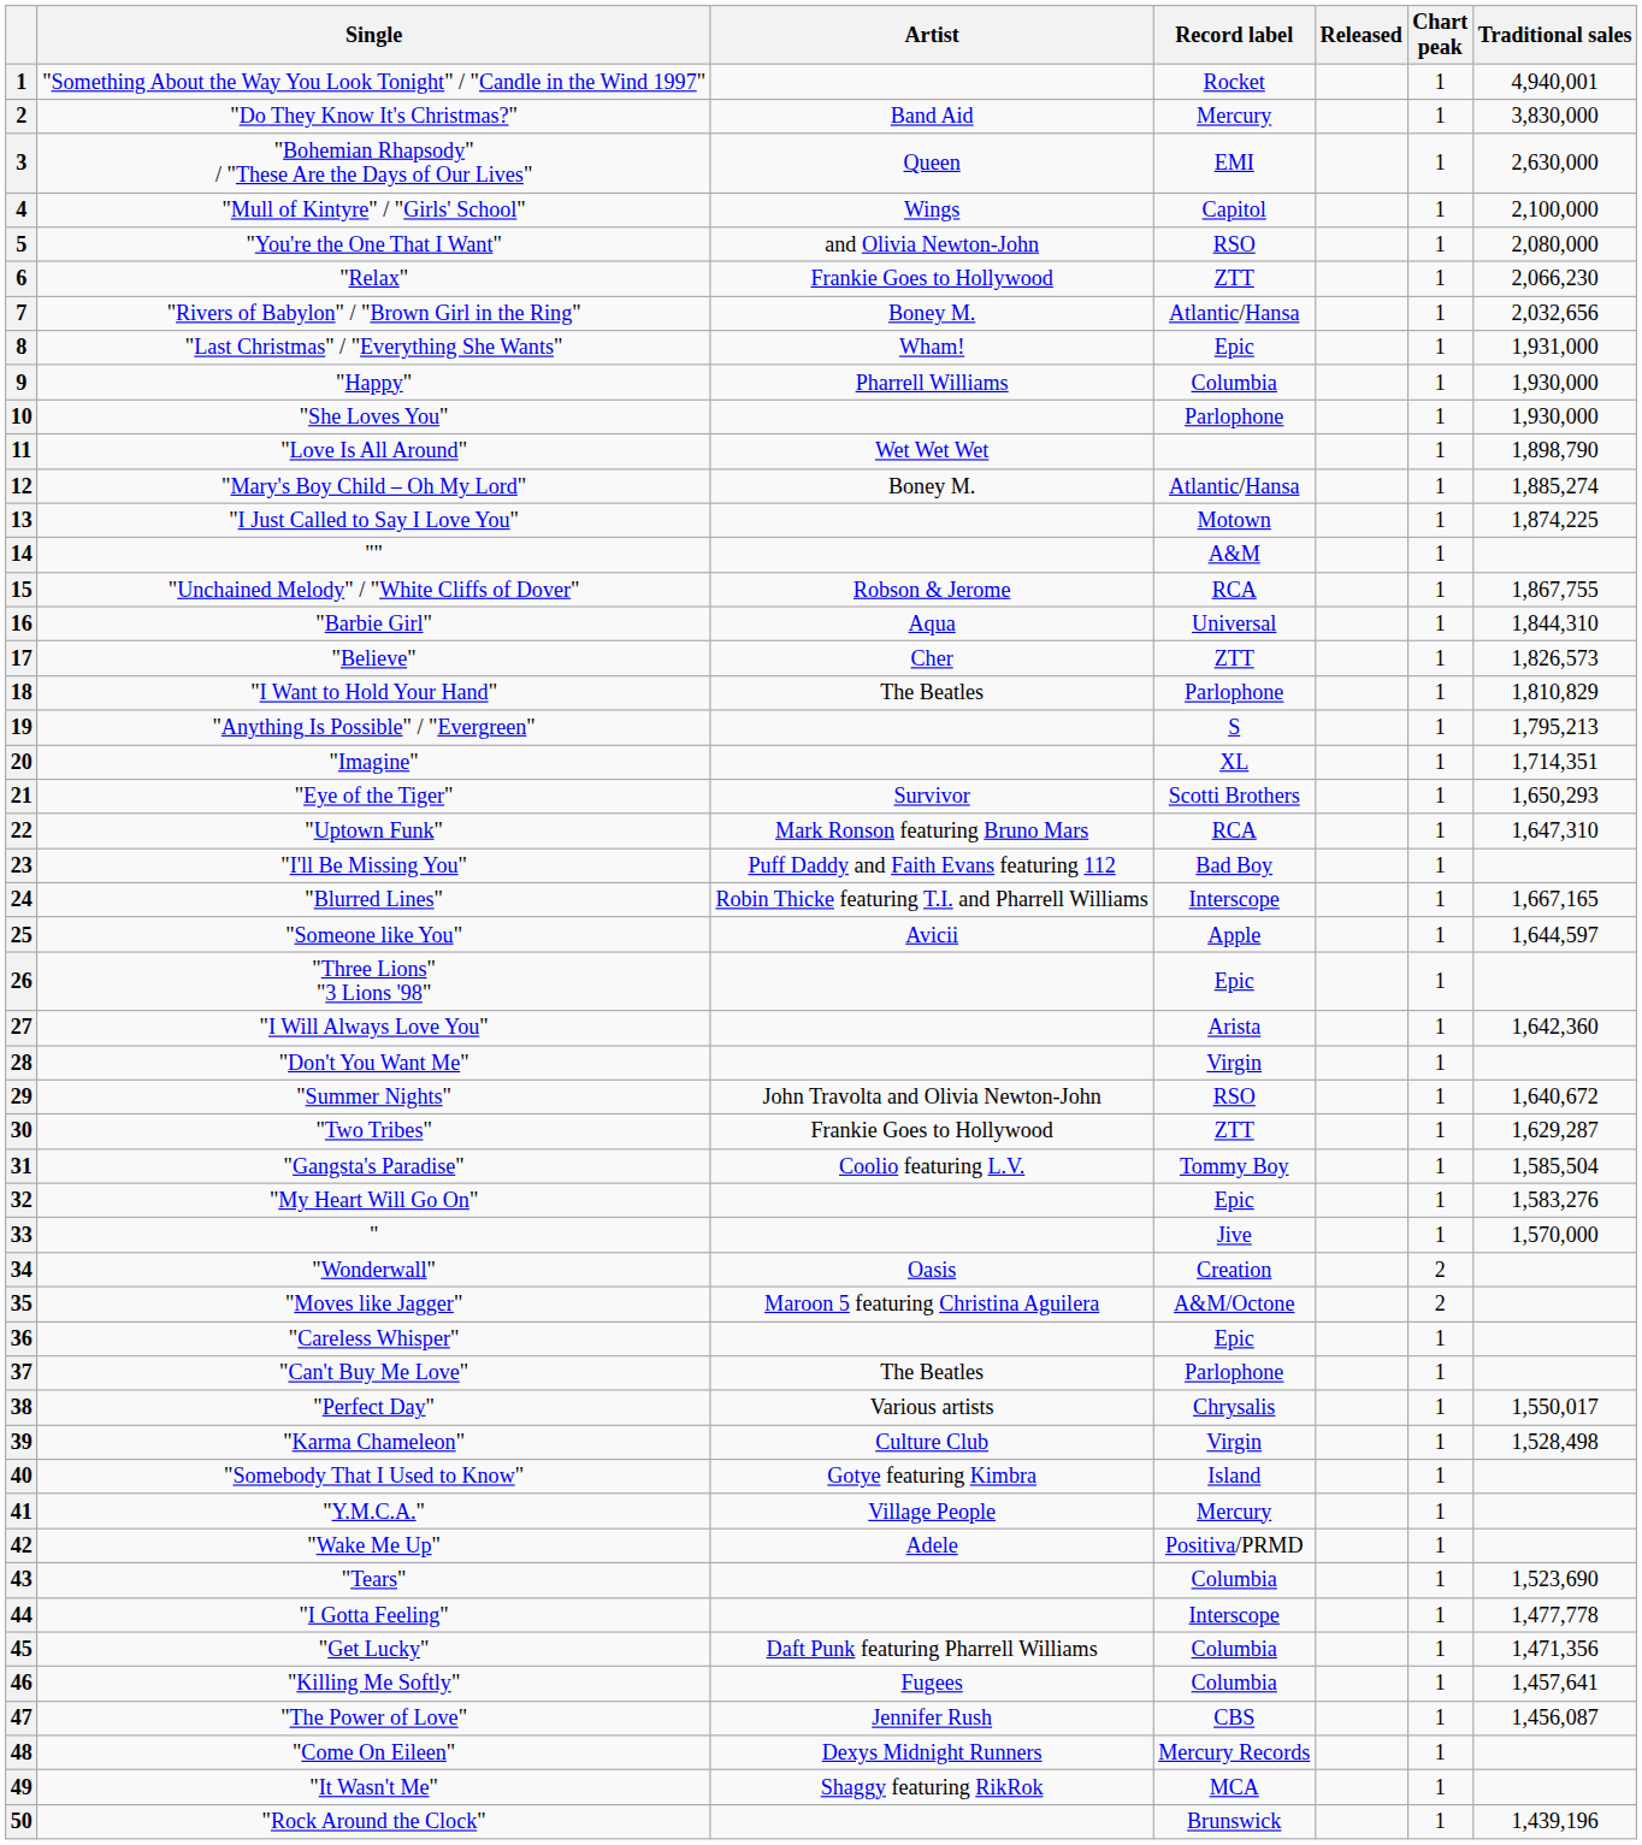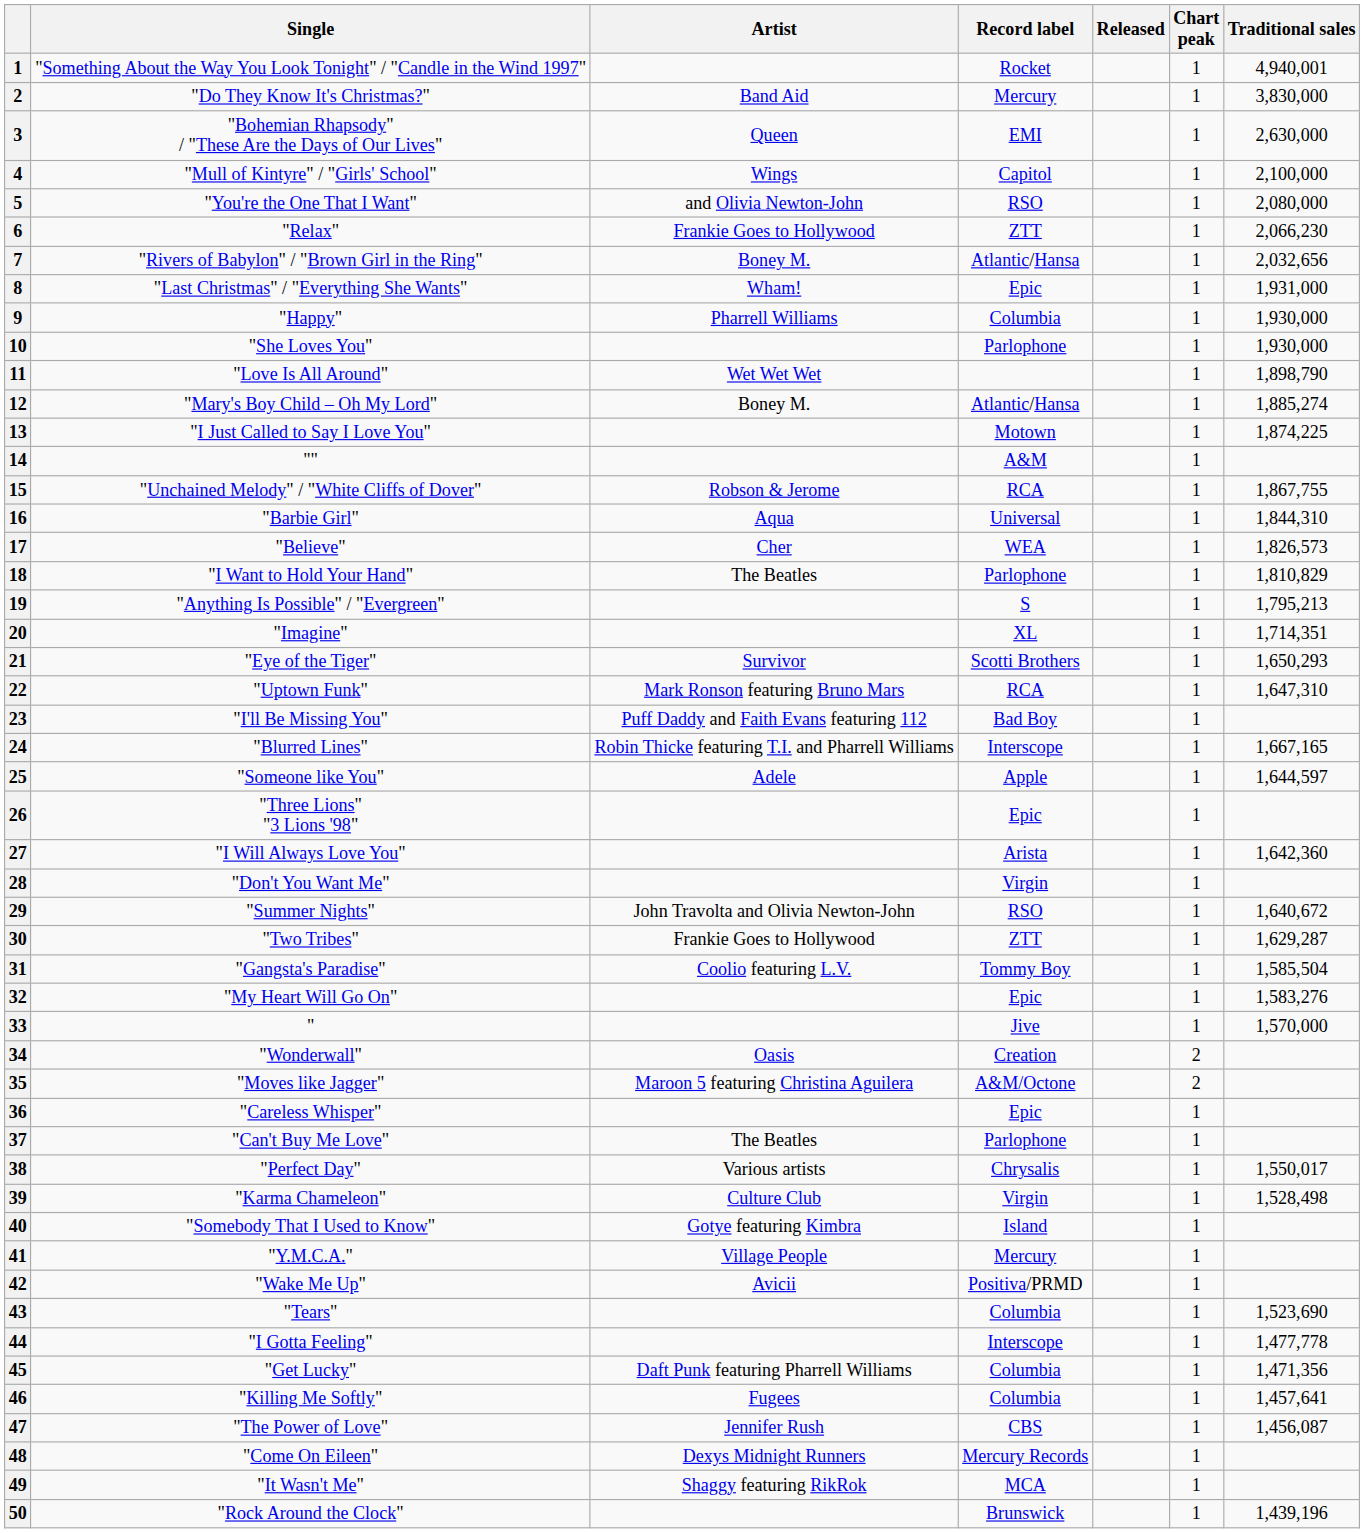 <table class="wikitable plainrowheaders sortable" style="text-align:center">
 <tr>
 <th scope=col></th>
 <th scope=col>Single</th>
 <th scope=col>Artist</th>
 <th scope=col>Record label</th>
 <th scope=col>Released</th>
 <th scope=col>Chart<br>peak</th>
 <th scope=col>Traditional sales</th>
 </tr>
 <tr>
 <th scope=row style="text-align:center;">1</th>
 <td>"<a href='#'>Something About the Way You Look Tonight</a>" / "<a href='#'>Candle in the Wind 1997</a>"</td>
 <td></td>
 <td><a href='#'>Rocket</a></td>
 <td></td>
 <td align=center>1</td>
 <td align=center>4,940,001</td>
 </tr>
 <tr>
 <th scope=row style="text-align:center;">2</th>
 <td>"<a href='#'>Do They Know It's Christmas?</a>"</td>
 <td><a href='#'>Band Aid</a></td>
 <td><a href='#'>Mercury</a></td>
 <td></td>
 <td align=center>1</td>
 <td align=center>3,830,000</td>
 </tr>
 <tr>
 <th scope=row style="text-align:center;">3</th>
 <td>"<a href='#'>Bohemian Rhapsody</a>"<br> / "<a href='#'>These Are the Days of Our Lives</a>"</td>
 <td><a href='#'>Queen</a></td>
 <td><a href='#'>EMI</a></td>
 <td><br></td>
 <td align=center>1</td>
 <td align=center>2,630,000</td>
 </tr>
 <tr>
 <th scope=row style="text-align:center;">4</th>
 <td>"<a href='#'>Mull of Kintyre</a>" / "<a href='#'>Girls' School</a>"</td>
 <td><a href='#'>Wings</a></td>
 <td><a href='#'>Capitol</a></td>
 <td></td>
 <td align=center>1</td>
 <td align=center>2,100,000</td>
 </tr>
 <tr>
 <th scope=row style="text-align:center;">5</th>
 <td>"<a href='#'>You're the One That I Want</a>"</td>
 <td> and <a href='#'>Olivia Newton-John</a></td>
 <td><a href='#'>RSO</a></td>
 <td></td>
 <td align=center>1</td>
 <td align=center>2,080,000</td>
 </tr>
 <tr>
 <th scope=row style="text-align:center;">6</th>
 <td>"<a href='#'>Relax</a>"</td>
 <td><a href='#'>Frankie Goes to Hollywood</a></td>
 <td><a href='#'>ZTT</a></td>
 <td></td>
 <td align=center>1</td>
 <td align=center>2,066,230</td>
 </tr>
 <tr>
 <th scope=row style="text-align:center;">7</th>
 <td>"<a href='#'>Rivers of Babylon</a>" / "<a href='#'>Brown Girl in the Ring</a>"</td>
 <td><a href='#'>Boney M.</a></td>
 <td><a href='#'>Atlantic</a>/<a href='#'>Hansa</a></td>
 <td></td>
 <td align=center>1</td>
 <td align=center>2,032,656</td>
 </tr>
 <tr>
 <th scope=row style="text-align:center;">8</th>
 <td>"<a href='#'>Last Christmas</a>" / "<a href='#'>Everything She Wants</a>"</td>
 <td><a href='#'>Wham!</a></td>
 <td><a href='#'>Epic</a></td>
 <td></td>
 <td align=center>1</td>
 <td align=center>1,931,000</td>
 </tr>
 <tr>
 <th scope=row style="text-align:center;">9</th>
 <td>"<a href='#'>Happy</a>"</td>
 <td><a href='#'>Pharrell Williams</a></td>
 <td><a href='#'>Columbia</a></td>
 <td></td>
 <td align=center>1</td>
 <td align=center>1,930,000</td>
 </tr>
 <tr>
 <th scope=row style="text-align:center;">10</th>
 <td>"<a href='#'>She Loves You</a>"</td>
 <td></td>
 <td><a href='#'>Parlophone</a></td>
 <td></td>
 <td align=center>1</td>
 <td align=center>1,930,000</td>
 </tr>
 <tr>
 <th scope=row style="text-align:center;">11</th>
 <td>"<a href='#'>Love Is All Around</a>"</td>
 <td><a href='#'>Wet Wet Wet</a></td>
 <td></td>
 <td></td>
 <td align=center>1</td>
 <td align=center>1,898,790</td>
 </tr>
 <tr>
 <th scope=row style="text-align:center;">12</th>
 <td>"<a href='#'>Mary's Boy Child – Oh My Lord</a>"</td>
 <td>Boney M.</td>
 <td><a href='#'>Atlantic</a>/<a href='#'>Hansa</a></td>
 <td></td>
 <td align=center>1</td>
 <td align=center>1,885,274</td>
 </tr>
 <tr>
 <th scope=row style="text-align:center;">13</th>
 <td>"<a href='#'>I Just Called to Say I Love You</a>"</td>
 <td></td>
 <td><a href='#'>Motown</a></td>
 <td></td>
 <td align=center>1</td>
 <td align=center>1,874,225</td>
 </tr>
 <tr>
 <th scope=row style="text-align:center;">14</th>
 <td>""</td>
 <td></td>
 <td><a href='#'>A&M</a></td>
 <td></td>
 <td align=center>1</td>
 <td align=center></td>
 </tr>
 <tr>
 <th scope=row style="text-align:center;">15</th>
 <td>"<a href='#'>Unchained Melody</a>" / "<a href='#'>White Cliffs of Dover</a>"</td>
 <td><a href='#'>Robson & Jerome</a></td>
 <td><a href='#'>RCA</a></td>
 <td></td>
 <td align=center>1</td>
 <td align=center>1,867,755</td>
 </tr>
 <tr>
 <th scope=row style="text-align:center;">16</th>
 <td>"<a href='#'>Barbie Girl</a>"</td>
 <td><a href='#'>Aqua</a></td>
 <td><a href='#'>Universal</a></td>
 <td></td>
 <td align=center>1</td>
 <td align=center>1,844,310</td>
 </tr>
 <tr>
 <th scope=row style="text-align:center;">17</th>
 <td>"<a href='#'>Believe</a>"</td>
 <td><a href='#'>Cher</a></td>
-<td><a href='#'>ZTT</a></td>
+<td><a href='#'>WEA</a></td>
 <td></td>
 <td align=center>1</td>
 <td align=center>1,826,573</td>
 </tr>
 <tr>
 <th scope=row style="text-align:center;">18</th>
 <td>"<a href='#'>I Want to Hold Your Hand</a>"</td>
 <td>The Beatles</td>
 <td><a href='#'>Parlophone</a></td>
 <td></td>
 <td align=center>1</td>
 <td align=center>1,810,829</td>
 </tr>
 <tr>
 <th scope=row style="text-align:center;">19</th>
 <td>"<a href='#'>Anything Is Possible</a>" / "<a href='#'>Evergreen</a>"</td>
 <td></td>
 <td><a href='#'>S</a></td>
 <td></td>
 <td align=center>1</td>
 <td align=center>1,795,213</td>
 </tr>
 <tr>
 <th scope=row style="text-align:center;">20</th>
 <td>"<a href='#'>Imagine</a>"</td>
 <td></td>
 <td><a href='#'>XL</a></td>
 <td></td>
 <td align=center>1</td>
 <td align=center>1,714,351</td>
 </tr>
 <tr>
 <th scope=row style="text-align:center;">21</th>
 <td>"<a href='#'>Eye of the Tiger</a>"</td>
 <td><a href='#'>Survivor</a></td>
 <td><a href='#'>Scotti Brothers</a></td>
 <td></td>
 <td align=center>1</td>
 <td align=center>1,650,293</td>
 </tr>
 <tr>
 <th scope=row style="text-align:center;">22</th>
 <td>"<a href='#'>Uptown Funk</a>"</td>
 <td><a href='#'>Mark Ronson</a> featuring <a href='#'>Bruno Mars</a></td>
 <td><a href='#'>RCA</a></td>
 <td></td>
 <td align=center>1</td>
 <td align=center>1,647,310</td>
 </tr>
 <tr>
 <th scope=row style="text-align:center;">23</th>
 <td>"<a href='#'>I'll Be Missing You</a>"</td>
 <td><a href='#'>Puff Daddy</a> and <a href='#'>Faith Evans</a> featuring <a href='#'>112</a></td>
 <td><a href='#'>Bad Boy</a></td>
 <td></td>
 <td align=center>1</td>
 <td align=center></td>
 </tr>
 <tr>
 <th scope=row style="text-align:center;">24</th>
 <td>"<a href='#'>Blurred Lines</a>"</td>
 <td><a href='#'>Robin Thicke</a> featuring <a href='#'>T.I.</a> and Pharrell Williams</td>
 <td><a href='#'>Interscope</a></td>
 <td></td>
 <td align=center>1</td>
 <td align=center>1,667,165</td>
 </tr>
 <tr>
 <th scope=row style="text-align:center;">25</th>
 <td>"<a href='#'>Someone like You</a>"</td>
-<td><a href='#'>Avicii</a></td>
+<td><a href='#'>Adele</a></td>
 <td><a href='#'>Apple</a></td>
 <td></td>
 <td align=center>1</td>
 <td align=center>1,644,597</td>
 </tr>
 <tr>
 <th scope=row style="text-align:center;">26</th>
 <td>"<a href='#'>Three Lions</a>"<br>"<a href='#'>3 Lions '98</a>"</td>
 <td></td>
 <td><a href='#'>Epic</a></td>
 <td></td>
 <td align=center>1</td>
 <td align=center></td>
 </tr>
 <tr>
 <th scope=row style="text-align:center;">27</th>
 <td>"<a href='#'>I Will Always Love You</a>"</td>
 <td></td>
 <td><a href='#'>Arista</a></td>
 <td></td>
 <td align=center>1</td>
 <td align=center>1,642,360</td>
 </tr>
 <tr>
 <th scope=row style="text-align:center;">28</th>
 <td>"<a href='#'>Don't You Want Me</a>"</td>
 <td></td>
 <td><a href='#'>Virgin</a></td>
 <td></td>
 <td align=center>1</td>
 <td align=center></td>
 </tr>
 <tr>
 <th scope=row style="text-align:center;">29</th>
 <td>"<a href='#'>Summer Nights</a>"</td>
 <td>John Travolta and Olivia Newton-John</td>
 <td><a href='#'>RSO</a></td>
 <td></td>
 <td align=center>1</td>
 <td align=center>1,640,672</td>
 </tr>
 <tr>
 <th scope=row style="text-align:center;">30</th>
 <td>"<a href='#'>Two Tribes</a>"</td>
 <td>Frankie Goes to Hollywood</td>
 <td><a href='#'>ZTT</a></td>
 <td></td>
 <td align=center>1</td>
 <td align=center>1,629,287</td>
 </tr>
 <tr>
 <th scope=row style="text-align:center;">31</th>
 <td>"<a href='#'>Gangsta's Paradise</a>"</td>
 <td><a href='#'>Coolio</a> featuring <a href='#'>L.V.</a></td>
 <td><a href='#'>Tommy Boy</a></td>
 <td></td>
 <td align=center>1</td>
 <td align=center>1,585,504</td>
 </tr>
 <tr>
 <th scope=row style="text-align:center;">32</th>
 <td>"<a href='#'>My Heart Will Go On</a>"</td>
 <td></td>
 <td><a href='#'>Epic</a></td>
 <td></td>
 <td align=center>1</td>
 <td align=center>1,583,276</td>
 </tr>
 <tr>
 <th scope=row style="text-align:center;">33</th>
 <td>"</td>
 <td></td>
 <td><a href='#'>Jive</a></td>
 <td></td>
 <td align=center>1</td>
 <td align=center>1,570,000</td>
 </tr>
 <tr>
 <th scope=row style="text-align:center;">34</th>
 <td>"<a href='#'>Wonderwall</a>"</td>
 <td><a href='#'>Oasis</a></td>
 <td><a href='#'>Creation</a></td>
 <td></td>
 <td align=center>2</td>
 <td align=center></td>
 </tr>
 <tr>
 <th scope=row style="text-align:center;">35</th>
 <td>"<a href='#'>Moves like Jagger</a>"</td>
 <td><a href='#'>Maroon 5</a> featuring <a href='#'>Christina Aguilera</a></td>
 <td><a href='#'>A&M/Octone</a></td>
 <td></td>
 <td align=center>2</td>
 <td align=center></td>
 </tr>
 <tr>
 <th scope=row style="text-align:center;">36</th>
 <td>"<a href='#'>Careless Whisper</a>"</td>
 <td></td>
 <td><a href='#'>Epic</a></td>
 <td></td>
 <td align=center>1</td>
 <td align=center></td>
 </tr>
 <tr>
 <th scope=row style="text-align:center;">37</th>
 <td>"<a href='#'>Can't Buy Me Love</a>"</td>
 <td>The Beatles</td>
 <td><a href='#'>Parlophone</a></td>
 <td></td>
 <td align=center>1</td>
 <td align=center></td>
 </tr>
 <tr>
 <th scope=row style="text-align:center;">38</th>
 <td>"<a href='#'>Perfect Day</a>"</td>
 <td>Various artists</td>
 <td><a href='#'>Chrysalis</a></td>
 <td></td>
 <td align=center>1</td>
 <td align=center>1,550,017</td>
 </tr>
 <tr>
 <th scope=row style="text-align:center;">39</th>
 <td>"<a href='#'>Karma Chameleon</a>"</td>
 <td><a href='#'>Culture Club</a></td>
 <td><a href='#'>Virgin</a></td>
 <td></td>
 <td align=center>1</td>
 <td align=center>1,528,498</td>
 </tr>
 <tr>
 <th scope=row style="text-align:center;">40</th>
 <td>"<a href='#'>Somebody That I Used to Know</a>"</td>
 <td><a href='#'>Gotye</a> featuring <a href='#'>Kimbra</a></td>
 <td><a href='#'>Island</a></td>
 <td></td>
 <td align=center>1</td>
 <td align=center></td>
 </tr>
 <tr>
 <th scope=row style="text-align:center;">41</th>
 <td>"<a href='#'>Y.M.C.A.</a>"</td>
 <td><a href='#'>Village People</a></td>
 <td><a href='#'>Mercury</a></td>
 <td></td>
 <td align=center>1</td>
 <td align=center></td>
 </tr>
 <tr>
 <th scope=row style="text-align:center;">42</th>
 <td>"<a href='#'>Wake Me Up</a>"</td>
-<td><a href='#'>Adele</a></td>
+<td><a href='#'>Avicii</a></td>
 <td><a href='#'>Positiva</a>/PRMD</td>
 <td></td>
 <td align=center>1</td>
 <td align=center></td>
 </tr>
 <tr>
 <th scope=row style="text-align:center;">43</th>
 <td>"<a href='#'>Tears</a>"</td>
 <td></td>
 <td><a href='#'>Columbia</a></td>
 <td></td>
 <td align=center>1</td>
 <td align=center>1,523,690</td>
 </tr>
 <tr>
 <th scope=row style="text-align:center;">44</th>
 <td>"<a href='#'>I Gotta Feeling</a>"</td>
 <td></td>
 <td><a href='#'>Interscope</a></td>
 <td></td>
 <td align=center>1</td>
 <td align=center>1,477,778</td>
 </tr>
 <tr>
 <th scope=row style="text-align:center;">45</th>
 <td>"<a href='#'>Get Lucky</a>"</td>
 <td><a href='#'>Daft Punk</a> featuring Pharrell Williams</td>
 <td><a href='#'>Columbia</a></td>
 <td></td>
 <td align=center>1</td>
 <td align=center>1,471,356</td>
 </tr>
 <tr>
 <th scope=row style="text-align:center;">46</th>
 <td>"<a href='#'>Killing Me Softly</a>"</td>
 <td><a href='#'>Fugees</a></td>
 <td><a href='#'>Columbia</a></td>
 <td></td>
 <td align=center>1</td>
 <td align=center>1,457,641</td>
 </tr>
 <tr>
 <th scope=row style="text-align:center;">47</th>
 <td>"<a href='#'>The Power of Love</a>"</td>
 <td><a href='#'>Jennifer Rush</a></td>
 <td><a href='#'>CBS</a></td>
 <td></td>
 <td align=center>1</td>
 <td align=center>1,456,087</td>
 </tr>
 <tr>
 <th scope=row style="text-align:center;">48</th>
 <td>"<a href='#'>Come On Eileen</a>"</td>
 <td><a href='#'>Dexys Midnight Runners</a></td>
 <td><a href='#'>Mercury Records</a></td>
 <td></td>
 <td align=center>1</td>
 <td align=center></td>
 </tr>
 <tr>
 <th scope=row style="text-align:center;">49</th>
 <td>"<a href='#'>It Wasn't Me</a>"</td>
 <td><a href='#'>Shaggy</a> featuring <a href='#'>RikRok</a></td>
 <td><a href='#'>MCA</a></td>
 <td></td>
 <td align=center>1</td>
 <td align=center></td>
 </tr>
 <tr>
 <th scope=row style="text-align:center;">50</th>
 <td>"<a href='#'>Rock Around the Clock</a>"</td>
 <td></td>
 <td><a href='#'>Brunswick</a></td>
 <td></td>
 <td align=center>1</td>
 <td align=center>1,439,196</td>
 </tr>
 </table>
